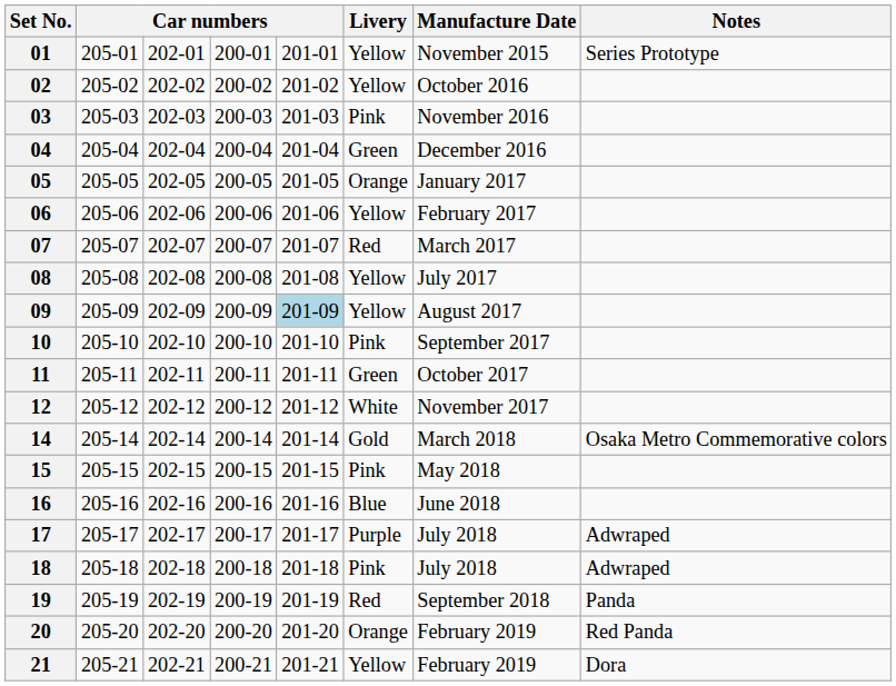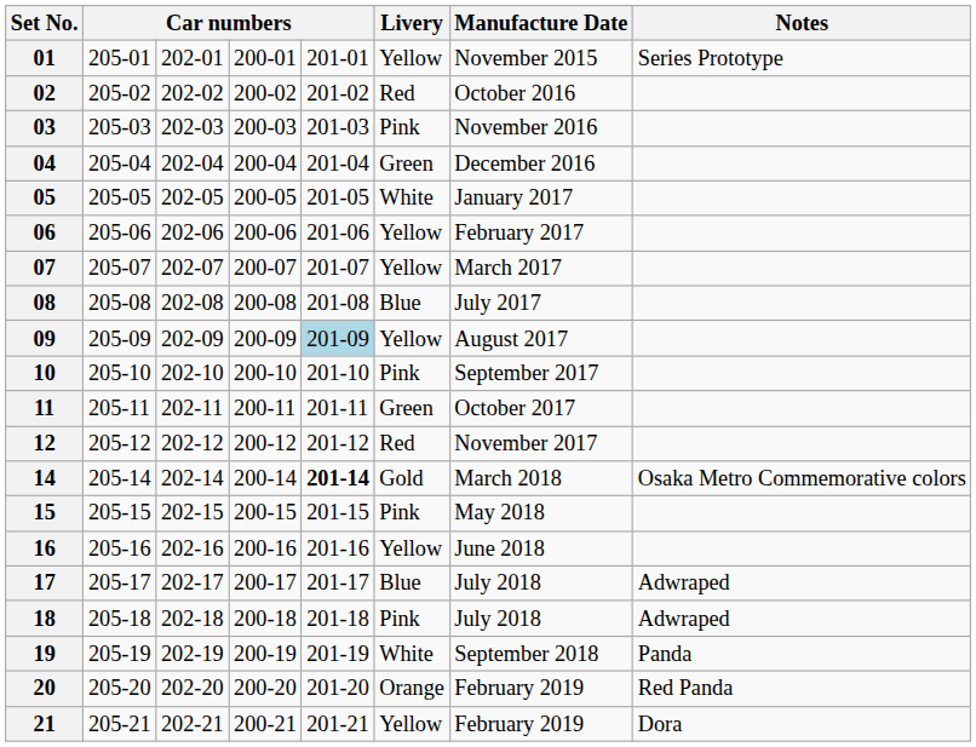 <table class="wikitable">
 <tr>
 <th>Set No.</th>
 <th colspan=4>Car numbers</th>
 <th>Livery</th>
 <th>Manufacture Date</th>
 <th>Notes</th>
 </tr>
 <tr>
 <th>01</th>
 <td>205-01</td>
 <td>202-01</td>
 <td>200-01</td>
 <td>201-01</td>
 <td> Yellow</td>
 <td>November 2015</td>
 <td>Series Prototype</td>
 </tr>
 <tr>
 <th>02</th>
 <td>205-02</td>
 <td>202-02</td>
 <td>200-02</td>
 <td>201-02</td>
-<td> Yellow</td>
+<td> Red</td>
 <td>October 2016</td>
 <td></td>
 </tr>
 <tr>
 <th>03</th>
 <td>205-03</td>
 <td>202-03</td>
 <td>200-03</td>
 <td>201-03</td>
 <td> Pink</td>
 <td>November 2016</td>
 <td></td>
 </tr>
 <tr>
 <th>04</th>
 <td>205-04</td>
 <td>202-04</td>
 <td>200-04</td>
 <td>201-04</td>
 <td> Green</td>
 <td>December 2016</td>
 <td></td>
 </tr>
 <tr>
 <th>05</th>
 <td>205-05</td>
 <td>202-05</td>
 <td>200-05</td>
 <td>201-05</td>
-<td> Orange</td>
+<td> White</td>
 <td>January 2017</td>
 <td></td>
 </tr>
 <tr>
 <th>06</th>
 <td>205-06</td>
 <td>202-06</td>
 <td>200-06</td>
 <td>201-06</td>
 <td> Yellow</td>
 <td>February 2017</td>
 <td></td>
 </tr>
 <tr>
 <th>07</th>
 <td>205-07</td>
 <td>202-07</td>
 <td>200-07</td>
 <td>201-07</td>
-<td> Red</td>
+<td> Yellow</td>
 <td>March 2017</td>
 <td></td>
 </tr>
 <tr>
 <th>08</th>
 <td>205-08</td>
 <td>202-08</td>
 <td>200-08</td>
 <td>201-08</td>
-<td> Yellow</td>
+<td> Blue</td>
 <td>July 2017</td>
 <td></td>
 </tr>
 <tr>
 <th>09</th>
 <td>205-09</td>
 <td>202-09</td>
 <td>200-09</td>
 <td style="background: lightblue;">201-09</td>
 <td> Yellow</td>
 <td>August 2017</td>
 <td></td>
 </tr>
 <tr>
 <th>10</th>
 <td>205-10</td>
 <td>202-10</td>
 <td>200-10</td>
 <td>201-10</td>
 <td> Pink</td>
 <td>September 2017</td>
 <td></td>
 </tr>
 <tr>
 <th>11</th>
 <td>205-11</td>
 <td>202-11</td>
 <td>200-11</td>
 <td>201-11</td>
 <td> Green</td>
 <td>October 2017</td>
 <td></td>
 </tr>
 <tr>
 <th>12</th>
 <td>205-12</td>
 <td>202-12</td>
 <td>200-12</td>
 <td>201-12</td>
-<td> White</td>
+<td> Red</td>
 <td>November 2017</td>
 <td></td>
 </tr>
 <tr>
 <th>14</th>
 <td>205-14</td>
 <td>202-14</td>
 <td>200-14</td>
-<td>201-14</td>
+<td><strong>201-14</strong></td>
 <td> Gold</td>
 <td>March 2018</td>
 <td>Osaka Metro Commemorative colors</td>
 </tr>
 <tr>
 <th>15</th>
 <td>205-15</td>
 <td>202-15</td>
 <td>200-15</td>
 <td>201-15</td>
 <td> Pink</td>
 <td>May 2018</td>
 <td></td>
 </tr>
 <tr>
 <th>16</th>
 <td>205-16</td>
 <td>202-16</td>
 <td>200-16</td>
 <td>201-16</td>
-<td> Blue</td>
+<td> Yellow</td>
 <td>June 2018</td>
 <td></td>
 </tr>
 <tr>
 <th>17</th>
 <td>205-17</td>
 <td>202-17</td>
 <td>200-17</td>
 <td>201-17</td>
-<td> Purple</td>
+<td> Blue</td>
 <td>July 2018</td>
 <td>Adwraped</td>
 </tr>
 <tr>
 <th>18</th>
 <td>205-18</td>
 <td>202-18</td>
 <td>200-18</td>
 <td>201-18</td>
 <td> Pink</td>
 <td>July 2018</td>
 <td>Adwraped</td>
 </tr>
 <tr>
 <th>19</th>
 <td>205-19</td>
 <td>202-19</td>
 <td>200-19</td>
 <td>201-19</td>
-<td> Red</td>
+<td> White</td>
 <td>September 2018</td>
 <td>Panda</td>
 </tr>
 <tr>
 <th>20</th>
 <td>205-20</td>
 <td>202-20</td>
 <td>200-20</td>
 <td>201-20</td>
 <td> Orange</td>
 <td>February 2019</td>
 <td>Red Panda</td>
 </tr>
 <tr>
 <th>21</th>
 <td>205-21</td>
 <td>202-21</td>
 <td>200-21</td>
 <td>201-21</td>
 <td> Yellow</td>
 <td>February 2019</td>
 <td>Dora</td>
 </tr>
 </table>
